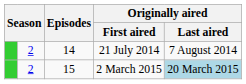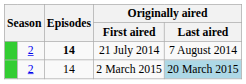 <table class="wikitable plainrowheaders" style="text-align:center;">
 <tr>
 <th colspan="2" rowspan="2">Season</th>
 <th rowspan="2">Episodes</th>
 <th colspan="2">Originally aired</th>
 </tr>
 <tr>
 <th>First aired</th>
 <th>Last aired</th>
 </tr>
 <tr>
 <td style="background-color: #32CD32"></td>
 <td><a href='#'>2</a></td>
-<td>14</td>
+<td><strong>14</strong></td>
 <td>21 July 2014</td>
 <td>7 August 2014</td>
 </tr>
 <tr>
 <td style="background-color: #32CD32"></td>
 <td><a href='#'>2</a></td>
-<td>15</td>
+<td>14</td>
 <td>2 March 2015</td>
 <td style="background: lightblue;">20 March 2015</td>
 </tr>
 </table>
